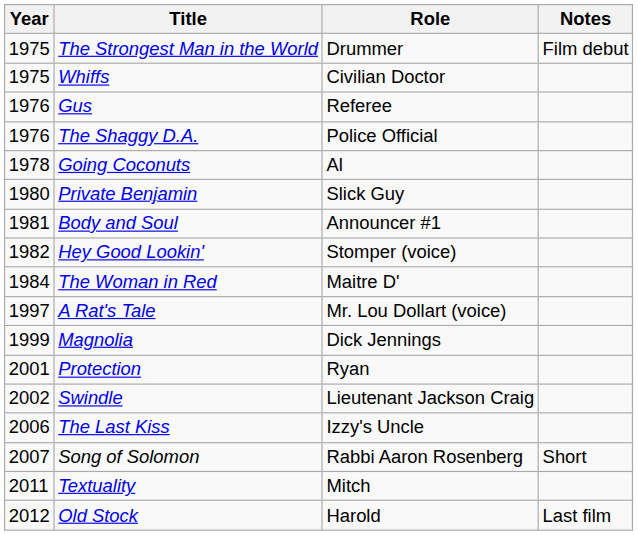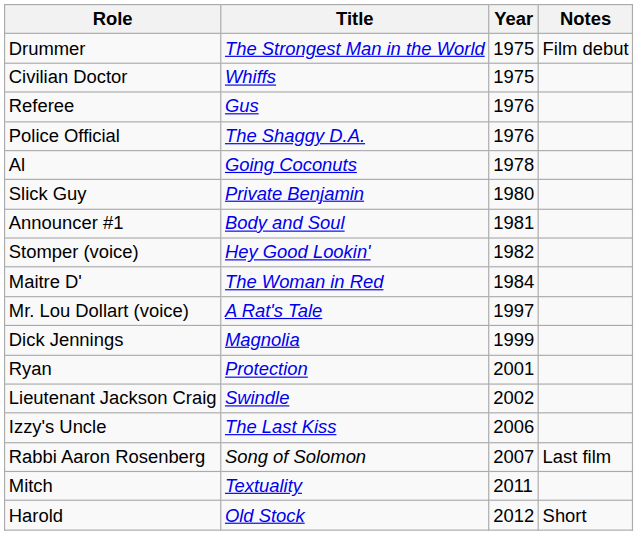 <table class="wikitable sortable">
 <tr>
+<th>Role</th>
+<th>Title</th>
 <th>Year</th>
-<th>Title</th>
-<th>Role</th>
 <th class="unsortable">Notes</th>
 </tr>
 <tr>
+<td>Drummer</td>
+<td data-sort-value="Strongest Man in the World, The"><em><a href='#'>The Strongest Man in the World</a></em></td>
 <td>1975</td>
-<td data-sort-value="Strongest Man in the World, The"><em><a href='#'>The Strongest Man in the World</a></em></td>
-<td>Drummer</td>
 <td>Film debut</td>
 </tr>
 <tr>
+<td>Civilian Doctor</td>
+<td><em><a href='#'>Whiffs</a></em></td>
 <td>1975</td>
-<td><em><a href='#'>Whiffs</a></em></td>
-<td>Civilian Doctor</td>
 <td></td>
 </tr>
 <tr>
+<td>Referee</td>
+<td><em><a href='#'>Gus</a></em></td>
 <td>1976</td>
-<td><em><a href='#'>Gus</a></em></td>
-<td>Referee</td>
 <td></td>
 </tr>
 <tr>
+<td>Police Official</td>
+<td data-sort-value="Shaggy D.A., The"><em><a href='#'>The Shaggy D.A.</a></em></td>
 <td>1976</td>
-<td data-sort-value="Shaggy D.A., The"><em><a href='#'>The Shaggy D.A.</a></em></td>
-<td>Police Official</td>
 <td></td>
 </tr>
 <tr>
+<td>Al</td>
+<td><em><a href='#'>Going Coconuts</a></em></td>
 <td>1978</td>
-<td><em><a href='#'>Going Coconuts</a></em></td>
-<td>Al</td>
 <td></td>
 </tr>
 <tr>
+<td>Slick Guy</td>
+<td><em><a href='#'>Private Benjamin</a></em></td>
 <td>1980</td>
-<td><em><a href='#'>Private Benjamin</a></em></td>
-<td>Slick Guy</td>
 <td></td>
 </tr>
 <tr>
+<td>Announcer #1</td>
+<td><em><a href='#'>Body and Soul</a></em></td>
 <td>1981</td>
-<td><em><a href='#'>Body and Soul</a></em></td>
-<td>Announcer #1</td>
 <td></td>
 </tr>
 <tr>
+<td>Stomper (voice)</td>
+<td><em><a href='#'>Hey Good Lookin'</a></em></td>
 <td>1982</td>
-<td><em><a href='#'>Hey Good Lookin'</a></em></td>
-<td>Stomper (voice)</td>
 <td></td>
 </tr>
 <tr>
+<td>Maitre D'</td>
+<td data-sort-value="Woman in Red, The"><em><a href='#'>The Woman in Red</a></em></td>
 <td>1984</td>
-<td data-sort-value="Woman in Red, The"><em><a href='#'>The Woman in Red</a></em></td>
-<td>Maitre D'</td>
 <td></td>
 </tr>
 <tr>
+<td>Mr. Lou Dollart (voice)</td>
+<td><em><a href='#'>A Rat's Tale</a></em></td>
 <td>1997</td>
-<td><em><a href='#'>A Rat's Tale</a></em></td>
-<td>Mr. Lou Dollart (voice)</td>
 <td></td>
 </tr>
 <tr>
+<td>Dick Jennings</td>
+<td><em><a href='#'>Magnolia</a></em></td>
 <td>1999</td>
-<td><em><a href='#'>Magnolia</a></em></td>
-<td>Dick Jennings</td>
 <td></td>
 </tr>
 <tr>
+<td>Ryan</td>
+<td><em><a href='#'>Protection</a></em></td>
 <td>2001</td>
-<td><em><a href='#'>Protection</a></em></td>
-<td>Ryan</td>
 <td></td>
 </tr>
 <tr>
+<td>Lieutenant Jackson Craig</td>
+<td><em><a href='#'>Swindle</a></em></td>
 <td>2002</td>
-<td><em><a href='#'>Swindle</a></em></td>
-<td>Lieutenant Jackson Craig</td>
 <td></td>
 </tr>
 <tr>
+<td>Izzy's Uncle</td>
+<td data-sort-value="Last Kiss, The"><em><a href='#'>The Last Kiss</a></em></td>
 <td>2006</td>
-<td data-sort-value="Last Kiss, The"><em><a href='#'>The Last Kiss</a></em></td>
-<td>Izzy's Uncle</td>
 <td></td>
 </tr>
 <tr>
+<td>Rabbi Aaron Rosenberg</td>
+<td><em>Song of Solomon</em></td>
 <td>2007</td>
-<td><em>Song of Solomon</em></td>
-<td>Rabbi Aaron Rosenberg</td>
-<td>Short</td>
+<td>Last film</td>
 </tr>
 <tr>
+<td>Mitch</td>
+<td><em><a href='#'>Textuality</a></em></td>
 <td>2011</td>
-<td><em><a href='#'>Textuality</a></em></td>
-<td>Mitch</td>
 <td></td>
 </tr>
 <tr>
+<td>Harold</td>
+<td><em><a href='#'>Old Stock</a></em></td>
 <td>2012</td>
-<td><em><a href='#'>Old Stock</a></em></td>
-<td>Harold</td>
-<td>Last film</td>
+<td>Short</td>
 </tr>
 </table>
